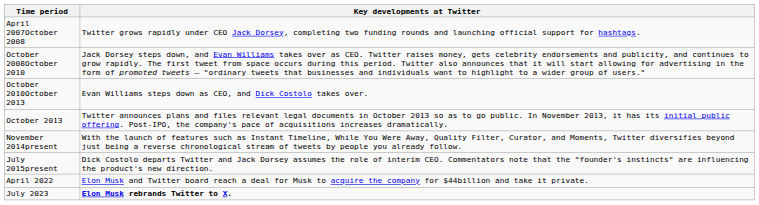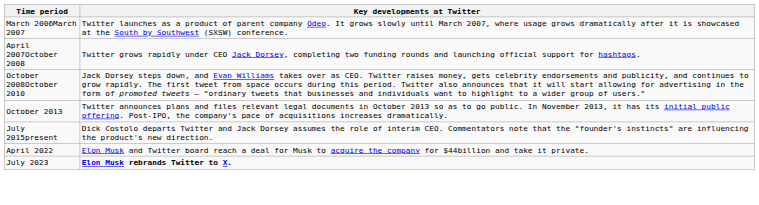 <table class="wikitable">
 <tr>
 <th>Time period</th>
 <th>Key developments at Twitter</th>
+</tr>
+<tr>
+<td>March 2006March 2007</td>
+<td>Twitter launches as a product of parent company <a href='#'>Odeo</a>. It grows slowly until March 2007, where usage grows dramatically after it is showcased at the <a href='#'>South by Southwest</a> (SXSW) conference.</td>
 </tr>
 <tr>
 <td>April 2007October 2008</td>
 <td>Twitter grows rapidly under CEO <a href='#'>Jack Dorsey</a>, completing two funding rounds and launching official support for <a href='#'>hashtags</a>.</td>
 </tr>
 <tr>
 <td>October 2008October 2010</td>
 <td>Jack Dorsey steps down, and <a href='#'>Evan Williams</a> takes over as CEO. Twitter raises money, gets celebrity endorsements and publicity, and continues to grow rapidly. The first tweet from space occurs during this period. Twitter also announces that it will start allowing for advertising in the form of <em>promoted tweets</em> – "ordinary tweets that businesses and individuals want to highlight to a wider group of users."</td>
 </tr>
 <tr>
-<td>October 2010October 2013</td>
-<td>Evan Williams steps down as CEO, and <a href='#'>Dick Costolo</a> takes over.</td>
-</tr>
-<tr>
 <td>October 2013</td>
 <td>Twitter announces plans and files relevant legal documents in October 2013 so as to go public. In November 2013, it has its <a href='#'>initial public offering</a>. Post-IPO, the company's pace of acquisitions increases dramatically.</td>
-</tr>
-<tr>
-<td>November 2014present</td>
-<td>With the launch of features such as Instant Timeline, While You Were Away, Quality Filter, Curator, and Moments, Twitter diversifies beyond just being a reverse chronological stream of tweets by people you already follow.</td>
 </tr>
 <tr>
 <td>July 2015present</td>
 <td>Dick Costolo departs Twitter and Jack Dorsey assumes the role of interim CEO. Commentators note that the "founder's instincts" are influencing the product's new direction.</td>
 </tr>
 <tr>
 <td>April 2022</td>
 <td><a href='#'>Elon Musk</a> and Twitter board reach a deal for Musk to <a href='#'>acquire the company</a> for $44billion and take it private.</td>
 </tr>
 <tr>
 <td>July 2023</td>
 <td><strong><a href='#'>Elon Musk</a> rebrands Twitter to <a href='#'>X</a>.</strong></td>
 </tr>
 </table>
